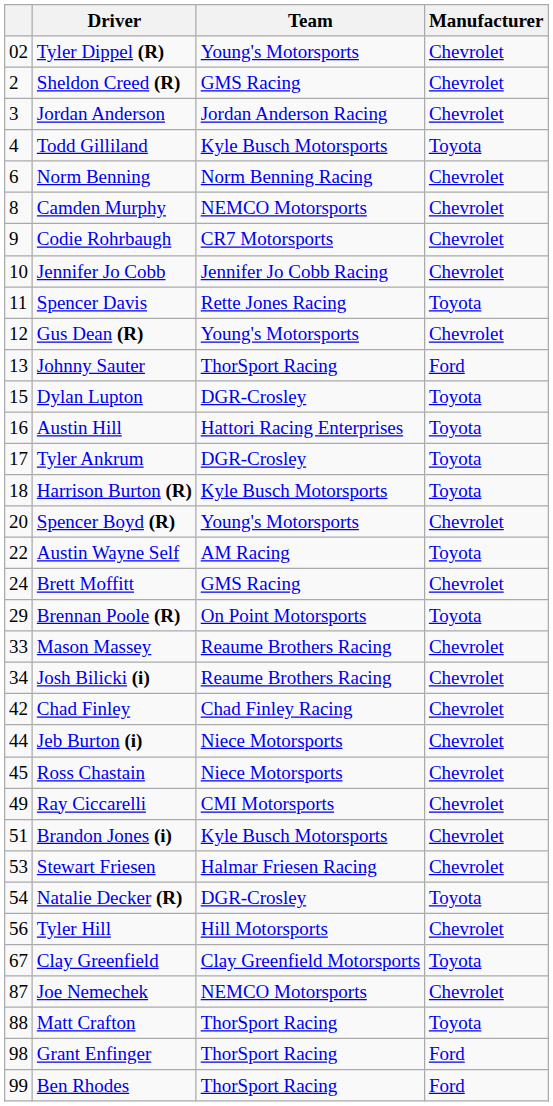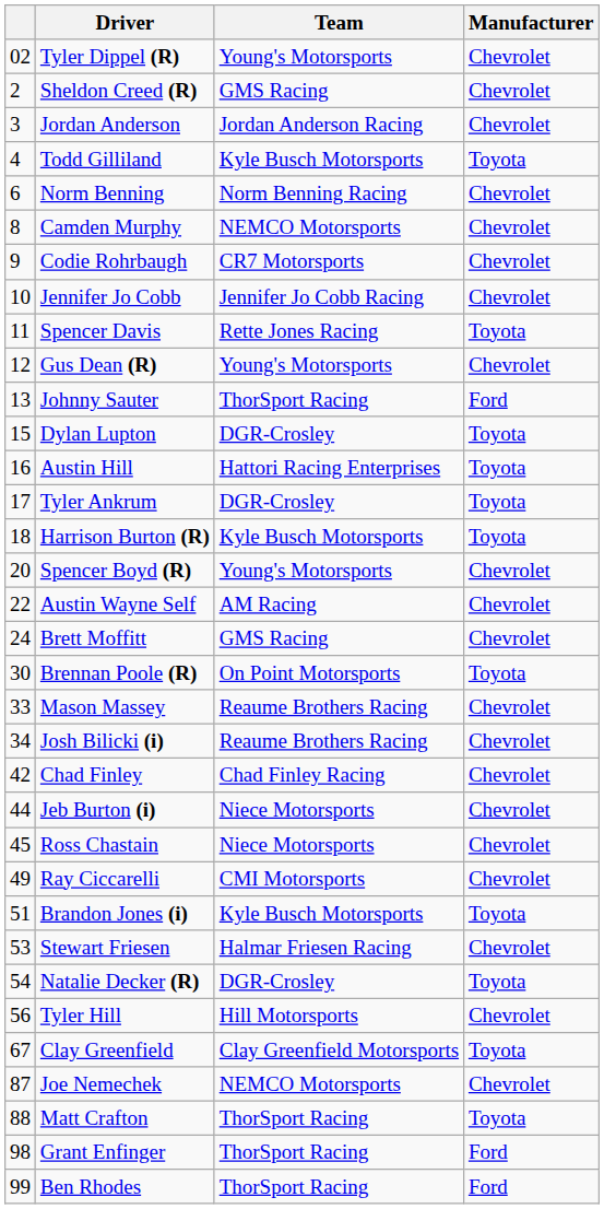 <table class="wikitable" style="font-size:95%">
 <tr>
 <th></th>
 <th>Driver</th>
 <th>Team</th>
 <th>Manufacturer</th>
 </tr>
 <tr>
 <td>02</td>
 <td><a href='#'>Tyler Dippel</a> <strong>(R)</strong></td>
 <td><a href='#'>Young's Motorsports</a></td>
 <td><a href='#'>Chevrolet</a></td>
 </tr>
 <tr>
 <td>2</td>
 <td><a href='#'>Sheldon Creed</a> <strong>(R)</strong></td>
 <td><a href='#'>GMS Racing</a></td>
 <td><a href='#'>Chevrolet</a></td>
 </tr>
 <tr>
 <td>3</td>
 <td><a href='#'>Jordan Anderson</a></td>
 <td><a href='#'>Jordan Anderson Racing</a></td>
 <td><a href='#'>Chevrolet</a></td>
 </tr>
 <tr>
 <td>4</td>
 <td><a href='#'>Todd Gilliland</a></td>
 <td><a href='#'>Kyle Busch Motorsports</a></td>
 <td><a href='#'>Toyota</a></td>
 </tr>
 <tr>
 <td>6</td>
 <td><a href='#'>Norm Benning</a></td>
 <td><a href='#'>Norm Benning Racing</a></td>
 <td><a href='#'>Chevrolet</a></td>
 </tr>
 <tr>
 <td>8</td>
 <td><a href='#'>Camden Murphy</a></td>
 <td><a href='#'>NEMCO Motorsports</a></td>
 <td><a href='#'>Chevrolet</a></td>
 </tr>
 <tr>
 <td>9</td>
 <td><a href='#'>Codie Rohrbaugh</a></td>
 <td><a href='#'>CR7 Motorsports</a></td>
 <td><a href='#'>Chevrolet</a></td>
 </tr>
 <tr>
 <td>10</td>
 <td><a href='#'>Jennifer Jo Cobb</a></td>
 <td><a href='#'>Jennifer Jo Cobb Racing</a></td>
 <td><a href='#'>Chevrolet</a></td>
 </tr>
 <tr>
 <td>11</td>
 <td><a href='#'>Spencer Davis</a></td>
 <td><a href='#'>Rette Jones Racing</a></td>
 <td><a href='#'>Toyota</a></td>
 </tr>
 <tr>
 <td>12</td>
 <td><a href='#'>Gus Dean</a> <strong>(R)</strong></td>
 <td><a href='#'>Young's Motorsports</a></td>
 <td><a href='#'>Chevrolet</a></td>
 </tr>
 <tr>
 <td>13</td>
 <td><a href='#'>Johnny Sauter</a></td>
 <td><a href='#'>ThorSport Racing</a></td>
 <td><a href='#'>Ford</a></td>
 </tr>
 <tr>
 <td>15</td>
 <td><a href='#'>Dylan Lupton</a></td>
 <td><a href='#'>DGR-Crosley</a></td>
 <td><a href='#'>Toyota</a></td>
 </tr>
 <tr>
 <td>16</td>
 <td><a href='#'>Austin Hill</a></td>
 <td><a href='#'>Hattori Racing Enterprises</a></td>
 <td><a href='#'>Toyota</a></td>
 </tr>
 <tr>
 <td>17</td>
 <td><a href='#'>Tyler Ankrum</a></td>
 <td><a href='#'>DGR-Crosley</a></td>
 <td><a href='#'>Toyota</a></td>
 </tr>
 <tr>
 <td>18</td>
 <td><a href='#'>Harrison Burton</a> <strong>(R)</strong></td>
 <td><a href='#'>Kyle Busch Motorsports</a></td>
 <td><a href='#'>Toyota</a></td>
 </tr>
 <tr>
 <td>20</td>
 <td><a href='#'>Spencer Boyd</a> <strong>(R)</strong></td>
 <td><a href='#'>Young's Motorsports</a></td>
 <td><a href='#'>Chevrolet</a></td>
 </tr>
 <tr>
 <td>22</td>
 <td><a href='#'>Austin Wayne Self</a></td>
 <td><a href='#'>AM Racing</a></td>
-<td><a href='#'>Toyota</a></td>
+<td><a href='#'>Chevrolet</a></td>
 </tr>
 <tr>
 <td>24</td>
 <td><a href='#'>Brett Moffitt</a></td>
 <td><a href='#'>GMS Racing</a></td>
 <td><a href='#'>Chevrolet</a></td>
 </tr>
 <tr>
-<td>29</td>
+<td>30</td>
 <td><a href='#'>Brennan Poole</a> <strong>(R)</strong></td>
 <td><a href='#'>On Point Motorsports</a></td>
 <td><a href='#'>Toyota</a></td>
 </tr>
 <tr>
 <td>33</td>
 <td><a href='#'>Mason Massey</a></td>
 <td><a href='#'>Reaume Brothers Racing</a></td>
 <td><a href='#'>Chevrolet</a></td>
 </tr>
 <tr>
 <td>34</td>
 <td><a href='#'>Josh Bilicki</a> <strong>(i)</strong></td>
 <td><a href='#'>Reaume Brothers Racing</a></td>
 <td><a href='#'>Chevrolet</a></td>
 </tr>
 <tr>
 <td>42</td>
 <td><a href='#'>Chad Finley</a></td>
 <td><a href='#'>Chad Finley Racing</a></td>
 <td><a href='#'>Chevrolet</a></td>
 </tr>
 <tr>
 <td>44</td>
 <td><a href='#'>Jeb Burton</a> <strong>(i)</strong></td>
 <td><a href='#'>Niece Motorsports</a></td>
 <td><a href='#'>Chevrolet</a></td>
 </tr>
 <tr>
 <td>45</td>
 <td><a href='#'>Ross Chastain</a></td>
 <td><a href='#'>Niece Motorsports</a></td>
 <td><a href='#'>Chevrolet</a></td>
 </tr>
 <tr>
 <td>49</td>
 <td><a href='#'>Ray Ciccarelli</a></td>
 <td><a href='#'>CMI Motorsports</a></td>
 <td><a href='#'>Chevrolet</a></td>
 </tr>
 <tr>
 <td>51</td>
 <td><a href='#'>Brandon Jones</a> <strong>(i)</strong></td>
 <td><a href='#'>Kyle Busch Motorsports</a></td>
-<td><a href='#'>Chevrolet</a></td>
+<td><a href='#'>Toyota</a></td>
 </tr>
 <tr>
 <td>53</td>
 <td><a href='#'>Stewart Friesen</a></td>
 <td><a href='#'>Halmar Friesen Racing</a></td>
 <td><a href='#'>Chevrolet</a></td>
 </tr>
 <tr>
 <td>54</td>
 <td><a href='#'>Natalie Decker</a> <strong>(R)</strong></td>
 <td><a href='#'>DGR-Crosley</a></td>
 <td><a href='#'>Toyota</a></td>
 </tr>
 <tr>
 <td>56</td>
 <td><a href='#'>Tyler Hill</a></td>
 <td><a href='#'>Hill Motorsports</a></td>
 <td><a href='#'>Chevrolet</a></td>
 </tr>
 <tr>
 <td>67</td>
 <td><a href='#'>Clay Greenfield</a></td>
 <td><a href='#'>Clay Greenfield Motorsports</a></td>
 <td><a href='#'>Toyota</a></td>
 </tr>
 <tr>
 <td>87</td>
 <td><a href='#'>Joe Nemechek</a></td>
 <td><a href='#'>NEMCO Motorsports</a></td>
 <td><a href='#'>Chevrolet</a></td>
 </tr>
 <tr>
 <td>88</td>
 <td><a href='#'>Matt Crafton</a></td>
 <td><a href='#'>ThorSport Racing</a></td>
 <td><a href='#'>Toyota</a></td>
 </tr>
 <tr>
 <td>98</td>
 <td><a href='#'>Grant Enfinger</a></td>
 <td><a href='#'>ThorSport Racing</a></td>
 <td><a href='#'>Ford</a></td>
 </tr>
 <tr>
 <td>99</td>
 <td><a href='#'>Ben Rhodes</a></td>
 <td><a href='#'>ThorSport Racing</a></td>
 <td><a href='#'>Ford</a></td>
 </tr>
 </table>
